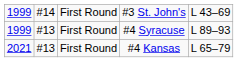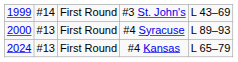 <table class="wikitable">
 <tr align="center">
 <td><a href='#'>1999</a></td>
 <td>#14</td>
 <td>First Round</td>
 <td>#3 <a href='#'>St. John's</a></td>
 <td>L 43–69</td>
 </tr>
 <tr align="center">
-<td><a href='#'>1999</a></td>
+<td><a href='#'>2000</a></td>
 <td>#13</td>
 <td>First Round</td>
 <td>#4 <a href='#'>Syracuse</a></td>
 <td>L 89–93</td>
 </tr>
 <tr align="center">
-<td><a href='#'>2021</a></td>
+<td><a href='#'>2024</a></td>
 <td>#13</td>
 <td>First Round</td>
 <td>#4 <a href='#'>Kansas</a></td>
 <td>L 65–79</td>
 </tr>
 </table>
